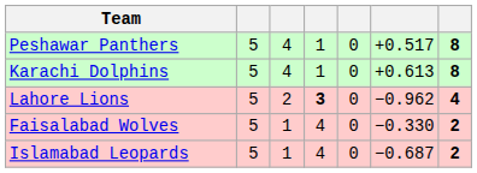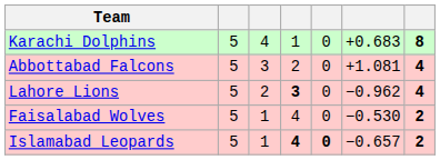 <table class="wikitable" style="text-align:center">
 <tr>
 <th style="width:175px;">Team</th>
 <th style="width:20px;"></th>
 <th style="width:20px;"></th>
 <th style="width:20px;"></th>
 <th style="width:20px;"></th>
 <th style="width:45px;"></th>
 <th style="width:20px;"></th>
 </tr>
 <tr style="background:#ccffcc">
-<td style="text-align:left"><a href='#'>Peshawar Panthers</a></td>
-<td>5</td>
-<td>4</td>
-<td>1</td>
-<td>0</td>
-<td>+0.517</td>
-<td><strong>8</strong></td>
-</tr>
-<tr style="background:#ccffcc">
 <td style="text-align:left"><a href='#'>Karachi Dolphins</a></td>
 <td>5</td>
 <td>4</td>
 <td>1</td>
 <td>0</td>
-<td>+0.613</td>
+<td>+0.683</td>
 <td><strong>8</strong></td>
+</tr>
+<tr style="background:#ffcccc">
+<td style="text-align:left"><a href='#'>Abbottabad Falcons</a></td>
+<td>5</td>
+<td>3</td>
+<td>2</td>
+<td>0</td>
+<td>+1.081</td>
+<td><strong>4</strong></td>
 </tr>
 <tr style="background:#ffcccc">
 <td style="text-align:left"><a href='#'>Lahore Lions</a></td>
 <td>5</td>
 <td>2</td>
 <td><strong>3</strong></td>
 <td>0</td>
 <td>−0.962</td>
 <td><strong>4</strong></td>
 </tr>
 <tr style="background:#ffcccc">
 <td style="text-align:left"><a href='#'>Faisalabad Wolves</a></td>
 <td>5</td>
 <td>1</td>
 <td>4</td>
 <td>0</td>
-<td>−0.330</td>
+<td>−0.530</td>
 <td><strong>2</strong></td>
 </tr>
 <tr style="background:#ffcccc">
 <td style="text-align:left"><a href='#'>Islamabad Leopards</a></td>
 <td>5</td>
 <td>1</td>
-<td>4</td>
-<td>0</td>
-<td>−0.687</td>
+<td><strong>4</strong></td>
+<td><strong>0</strong></td>
+<td>−0.657</td>
 <td><strong>2</strong></td>
 </tr>
 </table>
